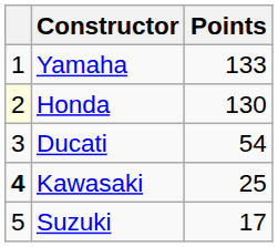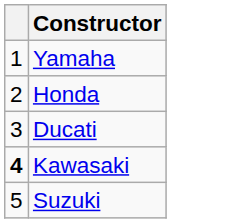 <table class="wikitable" style="font-size: 95%;">
 <tr>
 <th></th>
 <th>Constructor</th>
-<th>Points</th>
 </tr>
 <tr>
 <td align=center>1</td>
 <td> <a href='#'>Yamaha</a></td>
-<td align=right>133</td>
 </tr>
 <tr>
-<td align=center style="background: lightyellow;">2</td>
+<td align=center>2</td>
 <td> <a href='#'>Honda</a></td>
-<td align=right>130</td>
 </tr>
 <tr>
 <td align=center>3</td>
 <td> <a href='#'>Ducati</a></td>
-<td align=right>54</td>
 </tr>
 <tr>
 <td align=center><strong>4</strong></td>
 <td> <a href='#'>Kawasaki</a></td>
-<td align=right>25</td>
 </tr>
 <tr>
 <td align=center>5</td>
 <td> <a href='#'>Suzuki</a></td>
-<td align=right>17</td>
 </tr>
 </table>
